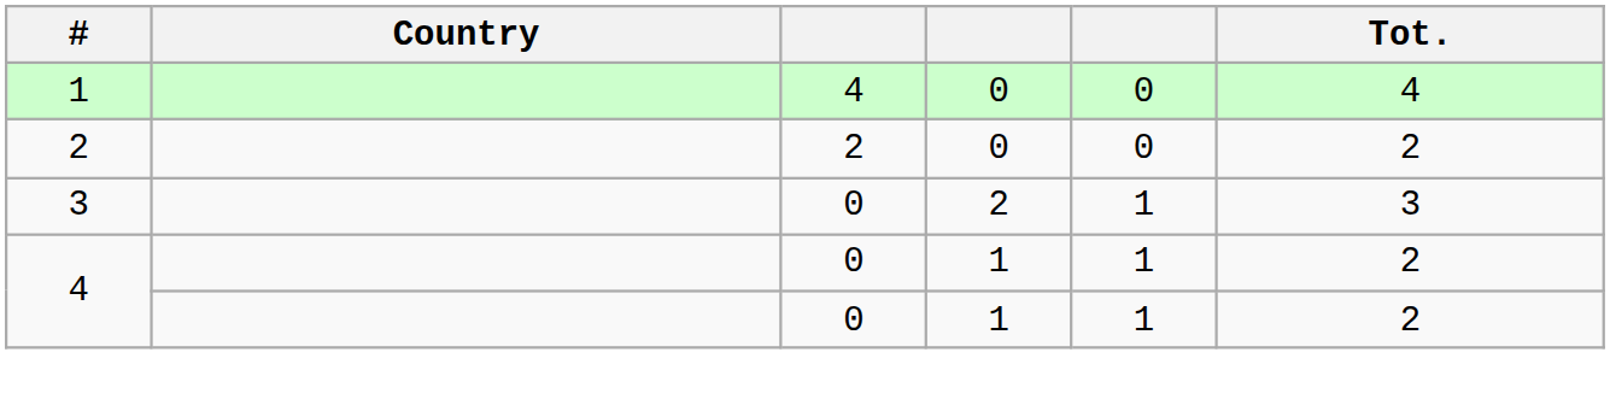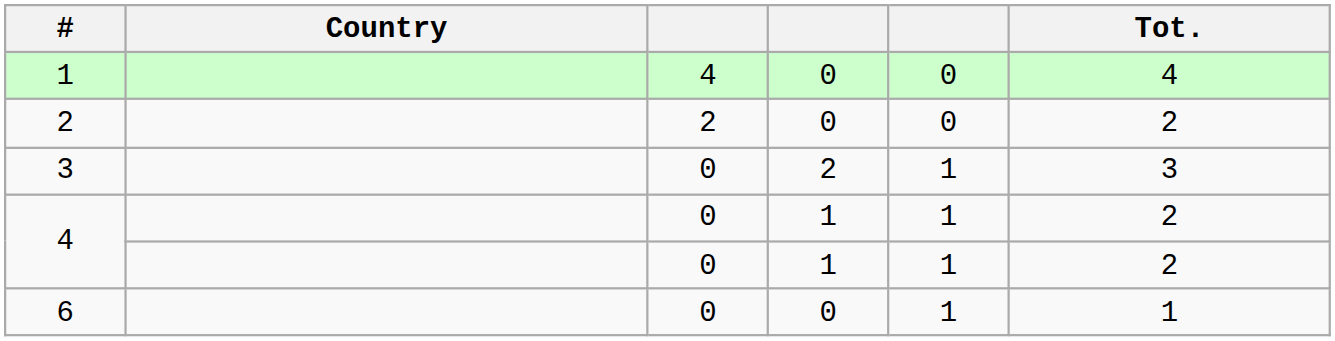 <table class="wikitable" width=30% style="font-size:100%; text-align:center;">
 <tr>
 <th>#</th>
 <th>Country</th>
 <th></th>
 <th></th>
 <th></th>
 <th>Tot.</th>
 </tr>
 <tr bgcolor=ccffcc>
 <td>1</td>
 <td style="text-align: left"></td>
 <td>4</td>
 <td>0</td>
 <td>0</td>
 <td>4</td>
 </tr>
 <tr>
 <td>2</td>
 <td style="text-align: left"></td>
 <td>2</td>
 <td>0</td>
 <td>0</td>
 <td>2</td>
 </tr>
 <tr>
 <td>3</td>
 <td style="text-align: left"></td>
 <td>0</td>
 <td>2</td>
 <td>1</td>
 <td>3</td>
 </tr>
 <tr>
 <td rowspan=2>4</td>
 <td style="text-align: left"></td>
 <td>0</td>
 <td>1</td>
 <td>1</td>
 <td>2</td>
 </tr>
 <tr>
 <td style="text-align: left"></td>
 <td>0</td>
 <td>1</td>
 <td>1</td>
 <td>2</td>
 </tr>
+<tr>
+<td>6</td>
+<td style="text-align: left"></td>
+<td>0</td>
+<td>0</td>
+<td>1</td>
+<td>1</td>
+</tr>
 </table>
